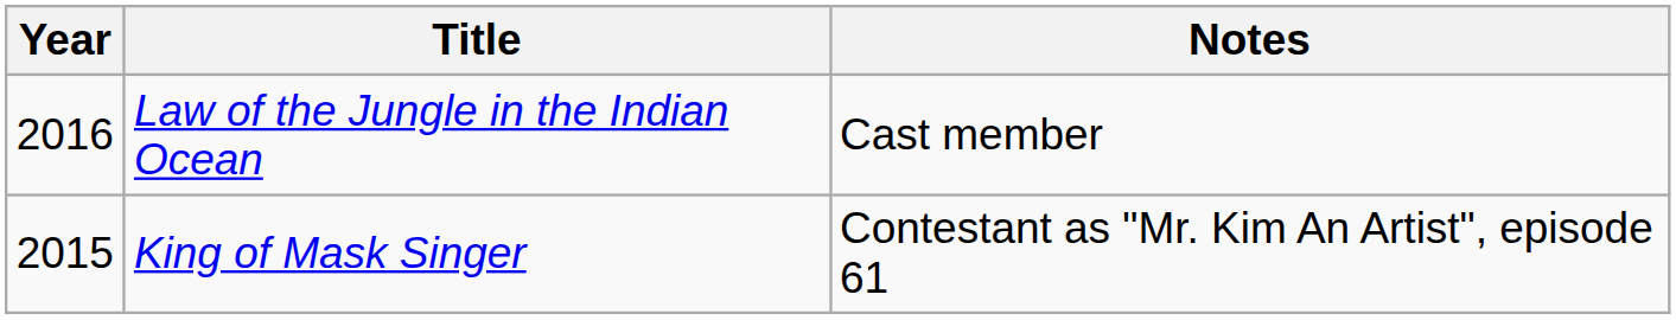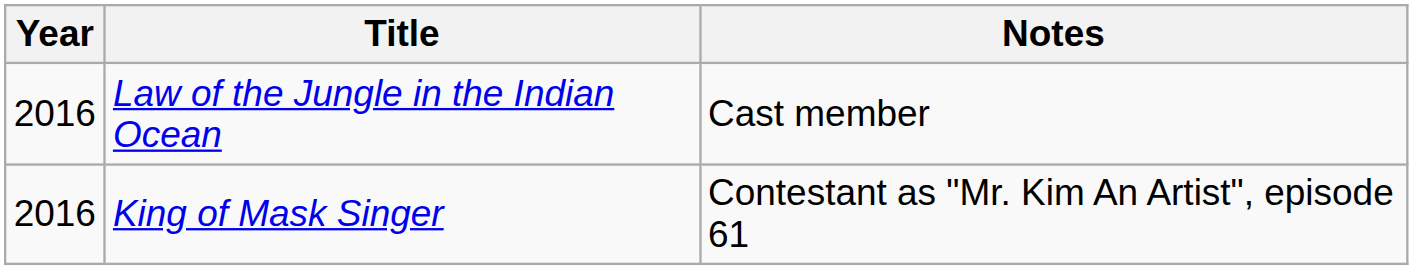 <table class="wikitable sortable">
 <tr>
 <th>Year</th>
 <th>Title</th>
 <th>Notes</th>
 </tr>
 <tr>
 <td>2016</td>
 <td><em><a href='#'>Law of the Jungle in the Indian Ocean</a></em></td>
 <td>Cast member</td>
 </tr>
 <tr>
-<td>2015</td>
+<td>2016</td>
 <td><em><a href='#'>King of Mask Singer</a></em></td>
 <td>Contestant as "Mr. Kim An Artist", episode 61</td>
 </tr>
 </table>
